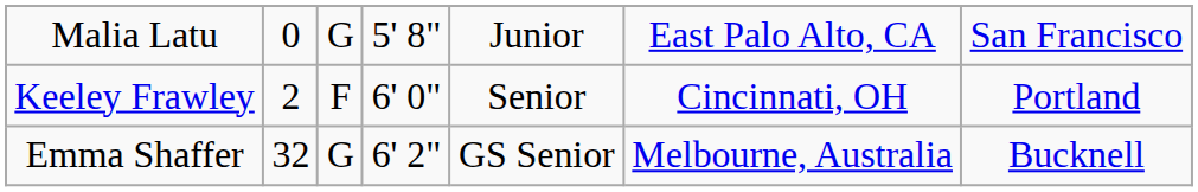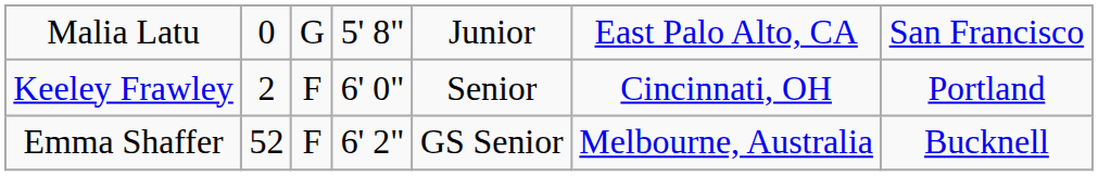 <table class="wikitable sortable" style="text-align: center">
 <tr align=center>
 </tr>
 <tr>
 <td>Malia Latu</td>
 <td>0</td>
 <td>G</td>
 <td>5' 8"</td>
 <td>Junior</td>
 <td><a href='#'>East Palo Alto, CA</a></td>
 <td><a href='#'>San Francisco</a></td>
 </tr>
 <tr>
 <td><a href='#'>Keeley Frawley</a></td>
 <td>2</td>
 <td>F</td>
 <td>6' 0"</td>
 <td>Senior</td>
 <td><a href='#'>Cincinnati, OH</a></td>
 <td><a href='#'>Portland</a></td>
 </tr>
 <tr>
 <td>Emma Shaffer</td>
-<td>32</td>
-<td>G</td>
+<td>52</td>
+<td>F</td>
 <td>6' 2"</td>
 <td>GS Senior</td>
 <td><a href='#'>Melbourne, Australia</a></td>
 <td><a href='#'>Bucknell</a></td>
 </tr>
 </table>
